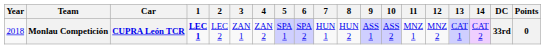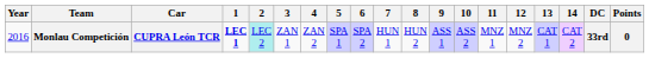 <table class="wikitable" style="text-align:center; font-size:85%">
 <tr>
 <th>Year</th>
 <th>Team</th>
 <th>Car</th>
 <th>1</th>
 <th>2</th>
 <th>3</th>
 <th>4</th>
 <th>5</th>
 <th>6</th>
 <th>7</th>
 <th>8</th>
 <th>9</th>
 <th>10</th>
 <th>11</th>
 <th>12</th>
 <th>13</th>
 <th>14</th>
 <th>DC</th>
 <th>Points</th>
 </tr>
 <tr>
-<td><a href='#'>2018</a></td>
+<td><a href='#'>2016</a></td>
 <th>Monlau Competición</th>
 <th><a href='#'>CUPRA León TCR</a></th>
 <td><strong><a href='#'>LEC<br>1</a></strong></td>
-<td><a href='#'>LEC<br>2</a></td>
+<td style="background: paleturquoise;"><a href='#'>LEC<br>2</a></td>
 <td><a href='#'>ZAN<br>1</a></td>
 <td><a href='#'>ZAN<br>2</a></td>
 <td style="background:#CFCFFF;"><a href='#'>SPA<br>1</a><br></td>
 <td style="background:#CFCFFF;"><a href='#'>SPA<br>2</a><br></td>
 <td><a href='#'>HUN<br>1</a></td>
 <td><a href='#'>HUN<br>2</a></td>
 <td style="background:#CFCFFF;"><a href='#'>ASS<br>1</a><br></td>
 <td style="background:#CFCFFF;"><a href='#'>ASS<br>2</a><br></td>
 <td><a href='#'>MNZ<br>1</a></td>
 <td><a href='#'>MNZ<br>2</a></td>
 <td style="background:#CFCFFF;"><a href='#'>CAT<br>1</a><br></td>
 <td style="background:#EFCFFF;"><a href='#'>CAT<br>2</a><br></td>
 <th>33rd</th>
 <th>0</th>
 </tr>
 </table>
